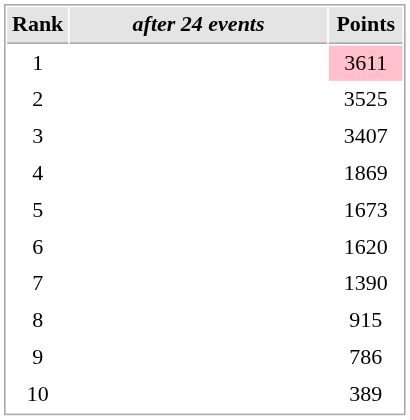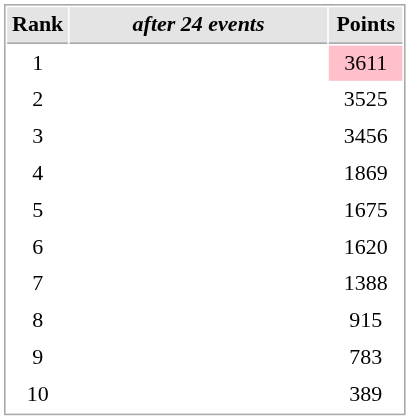 <table cellspacing="1" cellpadding="3" style="border:1px solid #AAAAAA;font-size:86%">
 <tr bgcolor="#E4E4E4">
 <th style="border-bottom:1px solid #AAAAAA" width=10>Rank</th>
 <th style="border-bottom:1px solid #AAAAAA" width=155><em>after 24 events</em></th>
 <th style="border-bottom:1px solid #AAAAAA" width=40>Points</th>
 </tr>
 <tr>
 <td align=center>1</td>
 <td></td>
 <td align=center style="background: pink;">3611</td>
 </tr>
 <tr>
 <td align=center>2</td>
 <td></td>
 <td align=center>3525</td>
 </tr>
 <tr>
 <td align=center>3</td>
 <td></td>
-<td align=center>3407</td>
+<td align=center>3456</td>
 </tr>
 <tr>
 <td align=center>4</td>
 <td></td>
 <td align=center>1869</td>
 </tr>
 <tr>
 <td align=center>5</td>
 <td></td>
-<td align=center>1673</td>
+<td align=center>1675</td>
 </tr>
 <tr>
 <td align=center>6</td>
 <td></td>
 <td align=center>1620</td>
 </tr>
 <tr>
 <td align=center>7</td>
 <td></td>
-<td align=center>1390</td>
+<td align=center>1388</td>
 </tr>
 <tr>
 <td align=center>8</td>
 <td></td>
 <td align=center>915</td>
 </tr>
 <tr>
 <td align=center>9</td>
 <td></td>
-<td align=center>786</td>
+<td align=center>783</td>
 </tr>
 <tr>
 <td align=center>10</td>
 <td></td>
 <td align=center>389</td>
 </tr>
 </table>
